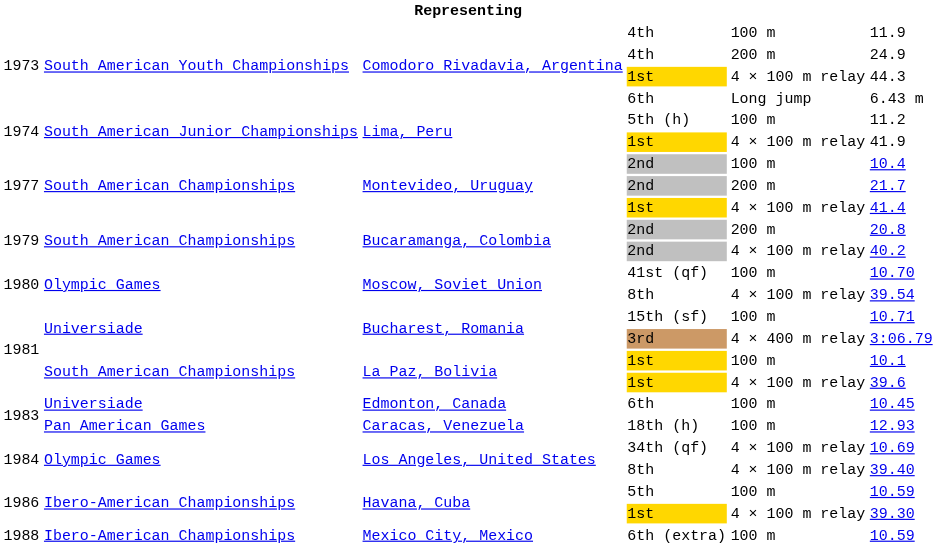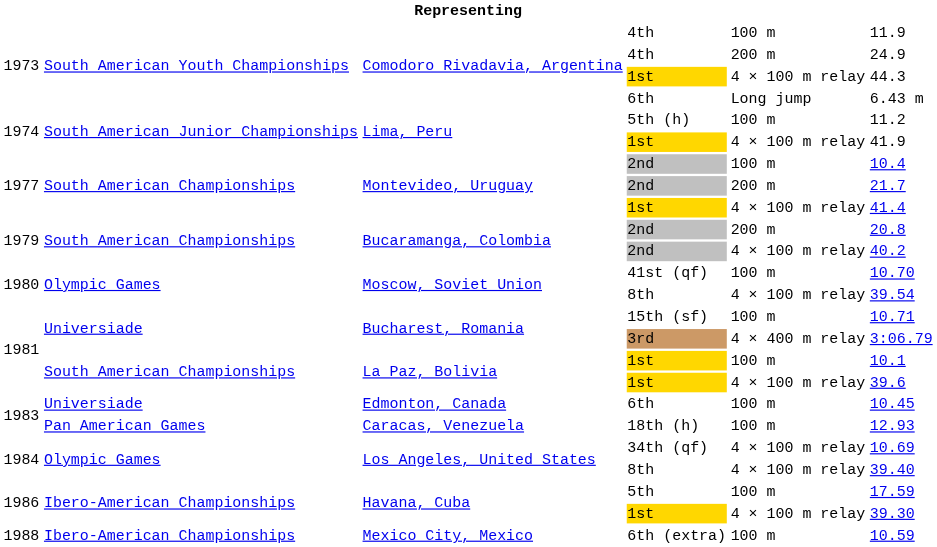 <table>
 <tr>
 <th colspan="6">Representing </th>
 </tr>
 <tr>
 <td rowspan=4>1973</td>
 <td rowspan=4><a href='#'>South American Youth Championships</a></td>
 <td rowspan=4><a href='#'>Comodoro Rivadavia, Argentina</a></td>
 <td>4th</td>
 <td>100 m</td>
 <td>11.9</td>
 </tr>
 <tr>
 <td>4th</td>
 <td>200 m</td>
 <td>24.9</td>
 </tr>
 <tr>
 <td bgcolor=gold>1st</td>
 <td>4 × 100 m relay</td>
 <td>44.3</td>
 </tr>
 <tr>
 <td>6th</td>
 <td>Long jump</td>
 <td>6.43 m</td>
 </tr>
 <tr>
 <td rowspan=2>1974</td>
 <td rowspan=2><a href='#'>South American Junior Championships</a></td>
 <td rowspan=2><a href='#'>Lima, Peru</a></td>
 <td>5th (h)</td>
 <td>100 m</td>
 <td>11.2</td>
 </tr>
 <tr>
 <td bgcolor=gold>1st</td>
 <td>4 × 100 m relay</td>
 <td>41.9</td>
 </tr>
 <tr>
 <td rowspan=3>1977</td>
 <td rowspan=3><a href='#'>South American Championships</a></td>
 <td rowspan=3><a href='#'>Montevideo, Uruguay</a></td>
 <td bgcolor=silver>2nd</td>
 <td>100 m</td>
 <td><a href='#'>10.4</a></td>
 </tr>
 <tr>
 <td bgcolor=silver>2nd</td>
 <td>200 m</td>
 <td><a href='#'>21.7</a></td>
 </tr>
 <tr>
 <td bgcolor=gold>1st</td>
 <td>4 × 100 m relay</td>
 <td><a href='#'>41.4</a></td>
 </tr>
 <tr>
 <td rowspan=2>1979</td>
 <td rowspan=2><a href='#'>South American Championships</a></td>
 <td rowspan=2><a href='#'>Bucaramanga, Colombia</a></td>
 <td bgcolor=silver>2nd</td>
 <td>200 m</td>
 <td><a href='#'>20.8</a></td>
 </tr>
 <tr>
 <td bgcolor=silver>2nd</td>
 <td>4 × 100 m relay</td>
 <td><a href='#'>40.2</a></td>
 </tr>
 <tr>
 <td rowspan=2>1980</td>
 <td rowspan=2><a href='#'>Olympic Games</a></td>
 <td rowspan=2><a href='#'>Moscow, Soviet Union</a></td>
 <td>41st (qf)</td>
 <td>100 m</td>
 <td><a href='#'>10.70</a></td>
 </tr>
 <tr>
 <td>8th</td>
 <td>4 × 100 m relay</td>
 <td><a href='#'>39.54</a></td>
 </tr>
 <tr>
 <td rowspan=4>1981</td>
 <td rowspan=2><a href='#'>Universiade</a></td>
 <td rowspan=2><a href='#'>Bucharest, Romania</a></td>
 <td>15th (sf)</td>
 <td>100 m</td>
 <td><a href='#'>10.71</a></td>
 </tr>
 <tr>
 <td bgcolor=cc9966>3rd</td>
 <td>4 × 400 m relay</td>
 <td><a href='#'>3:06.79</a></td>
 </tr>
 <tr>
 <td rowspan=2><a href='#'>South American Championships</a></td>
 <td rowspan=2><a href='#'>La Paz, Bolivia</a></td>
 <td bgcolor=gold>1st</td>
 <td>100 m</td>
 <td><a href='#'>10.1</a></td>
 </tr>
 <tr>
 <td bgcolor=gold>1st</td>
 <td>4 × 100 m relay</td>
 <td><a href='#'>39.6</a></td>
 </tr>
 <tr>
 <td rowspan=2>1983</td>
 <td><a href='#'>Universiade</a></td>
 <td><a href='#'>Edmonton, Canada</a></td>
 <td>6th</td>
 <td>100 m</td>
 <td><a href='#'>10.45</a></td>
 </tr>
 <tr>
 <td><a href='#'>Pan American Games</a></td>
 <td><a href='#'>Caracas, Venezuela</a></td>
 <td>18th (h)</td>
 <td>100 m</td>
 <td><a href='#'>12.93</a></td>
 </tr>
 <tr>
 <td rowspan=2>1984</td>
 <td rowspan=2><a href='#'>Olympic Games</a></td>
 <td rowspan=2><a href='#'>Los Angeles, United States</a></td>
 <td>34th (qf)</td>
 <td>4 × 100 m relay</td>
 <td><a href='#'>10.69</a></td>
 </tr>
 <tr>
 <td>8th</td>
 <td>4 × 100 m relay</td>
 <td><a href='#'>39.40</a></td>
 </tr>
 <tr>
 <td rowspan=2>1986</td>
 <td rowspan=2><a href='#'>Ibero-American Championships</a></td>
 <td rowspan=2><a href='#'>Havana, Cuba</a></td>
 <td>5th</td>
 <td>100 m</td>
-<td><a href='#'>10.59</a></td>
+<td><a href='#'>17.59</a></td>
 </tr>
 <tr>
 <td bgcolor=gold>1st</td>
 <td>4 × 100 m relay</td>
 <td><a href='#'>39.30</a></td>
 </tr>
 <tr>
 <td>1988</td>
 <td><a href='#'>Ibero-American Championships</a></td>
 <td><a href='#'>Mexico City, Mexico</a></td>
 <td>6th (extra)</td>
 <td>100 m</td>
 <td><a href='#'>10.59</a></td>
 </tr>
 </table>
